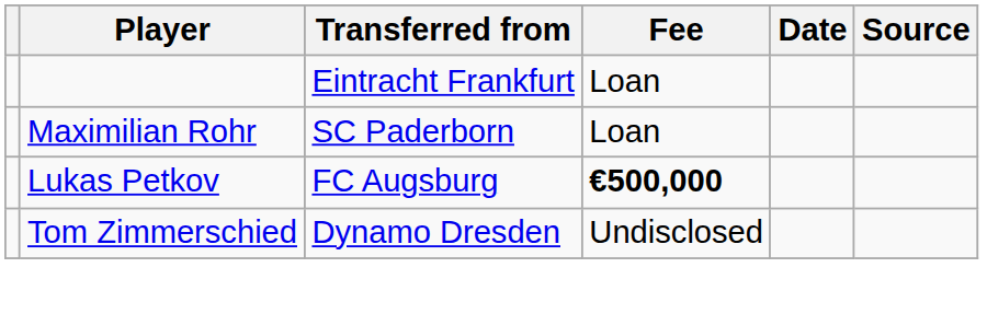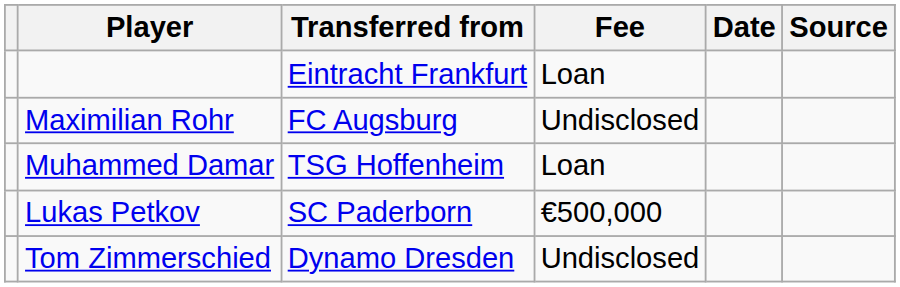 <table class="wikitable plainrowheaders sortable">
 <tr>
 <th></th>
 <th scope="col">Player</th>
 <th>Transferred from</th>
 <th style="width: 80px;">Fee</th>
 <th scope="col">Date</th>
 <th scope="col">Source</th>
 </tr>
 <tr>
 <td align="center"></td>
 <td> </td>
 <td> <a href='#'>Eintracht Frankfurt</a></td>
 <td>Loan</td>
 <td></td>
 <td></td>
 </tr>
 <tr>
 <td align="center"></td>
 <td> <a href='#'>Maximilian Rohr</a></td>
-<td> <a href='#'>SC Paderborn</a></td>
+<td> <a href='#'>FC Augsburg</a></td>
+<td>Undisclosed</td>
+<td></td>
+<td></td>
+</tr>
+<tr>
+<td align="center"></td>
+<td> <a href='#'>Muhammed Damar</a></td>
+<td> <a href='#'>TSG Hoffenheim</a></td>
 <td>Loan</td>
 <td></td>
 <td></td>
 </tr>
 <tr>
 <td align="center"></td>
 <td> <a href='#'>Lukas Petkov</a></td>
-<td> <a href='#'>FC Augsburg</a></td>
-<td><strong>€500,000</strong></td>
+<td> <a href='#'>SC Paderborn</a></td>
+<td>€500,000</td>
 <td></td>
 <td></td>
 </tr>
 <tr>
 <td align="center"></td>
 <td> <a href='#'>Tom Zimmerschied</a></td>
 <td> <a href='#'>Dynamo Dresden</a></td>
 <td>Undisclosed</td>
 <td></td>
 <td></td>
 </tr>
 </table>
